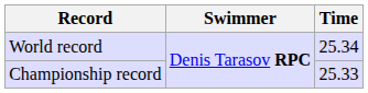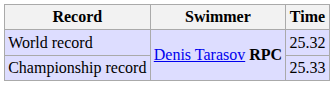 <table class="wikitable" style="text-align:left">
 <tr>
 <th>Record</th>
 <th>Swimmer</th>
 <th>Time</th>
 </tr>
 <tr bgcolor=ddddff>
 <td>World record</td>
 <td rowspan=2><a href='#'>Denis Tarasov</a> <strong>RPC</strong></td>
-<td>25.34</td>
+<td>25.32</td>
 </tr>
 <tr bgcolor=ddddff>
 <td>Championship record</td>
 <td>25.33</td>
 </tr>
 </table>
